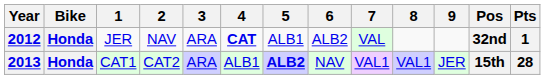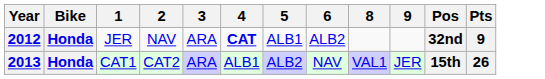 <table class="wikitable" style="text-align:center">
 <tr>
 <th>Year</th>
 <th>Bike</th>
 <th>1</th>
 <th>2</th>
 <th>3</th>
 <th>4</th>
 <th>5</th>
 <th>6</th>
-<th>7</th>
 <th>8</th>
 <th>9</th>
 <th>Pos</th>
 <th>Pts</th>
 </tr>
 <tr>
 <th><a href='#'>2012</a></th>
 <th><a href='#'>Honda</a></th>
 <td style="background:#;"><a href='#'>JER</a><br></td>
 <td style="background:#;"><a href='#'>NAV</a><br></td>
 <td style="background:#;"><a href='#'>ARA</a><br></td>
 <td style="background:#;"><strong><a href='#'>CAT</a><br></strong></td>
 <td style="background:#;"><a href='#'>ALB1</a><br></td>
 <td style="background:#;"><a href='#'>ALB2</a><br></td>
-<td style="background:#dfffdf;"><a href='#'>VAL</a><br></td>
 <td></td>
 <td></td>
 <th>32nd</th>
-<th>1</th>
+<th>9</th>
 </tr>
 <tr>
 <th align="left"><a href='#'>2013</a></th>
 <th align="left"><a href='#'>Honda</a></th>
 <td style="background:#dfffdf;"><a href='#'>CAT1</a><br></td>
 <td style="background:#dfffdf;"><a href='#'>CAT2</a><br></td>
 <td style="background:#cfcfff;"><a href='#'>ARA</a><br></td>
 <td style="background:#dfffdf;"><a href='#'>ALB1</a><br></td>
-<td style="background:#cfcfff;"><strong><a href='#'>ALB2</a><br></strong></td>
+<td style="background:#cfcfff;"><a href='#'>ALB2</a><br></td>
 <td style="background:#dfffdf;"><a href='#'>NAV</a><br></td>
-<td style="background:#efcfff;"><a href='#'>VAL1</a><br></td>
 <td style="background:#cfcfff;"><a href='#'>VAL1</a><br></td>
 <td style="background:#dfffdf;"><a href='#'>JER</a><br></td>
 <th style="background:#;">15th</th>
-<th style="background:#;">28</th>
+<th style="background:#;">26</th>
 </tr>
 </table>
